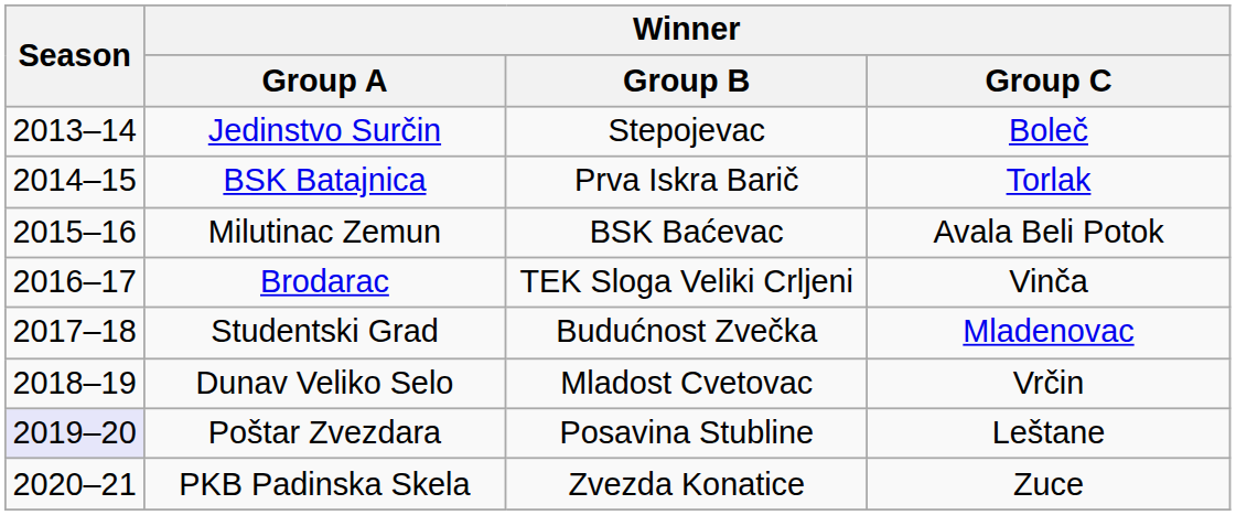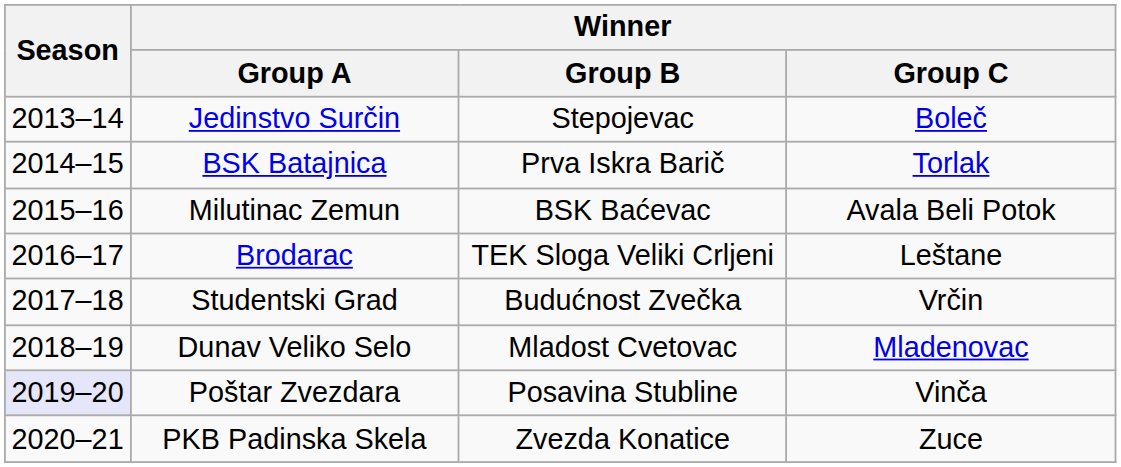 <table class="wikitable sortable" style="text-align:center">
 <tr>
 <th rowspan="2">Season</th>
 <th colspan="3">Winner</th>
 </tr>
 <tr>
 <th width=175>Group A</th>
 <th width=175>Group B</th>
 <th width=175>Group C</th>
 </tr>
 <tr>
 <td>2013–14</td>
 <td><a href='#'>Jedinstvo Surčin</a></td>
 <td>Stepojevac</td>
 <td><a href='#'>Boleč</a></td>
 </tr>
 <tr>
 <td>2014–15</td>
 <td><a href='#'>BSK Batajnica</a></td>
 <td>Prva Iskra Barič</td>
 <td><a href='#'>Torlak</a></td>
 </tr>
 <tr>
 <td>2015–16</td>
 <td>Milutinac Zemun</td>
 <td>BSK Baćevac</td>
 <td>Avala Beli Potok</td>
 </tr>
 <tr>
 <td>2016–17</td>
 <td><a href='#'>Brodarac</a></td>
 <td>TEK Sloga Veliki Crljeni</td>
-<td>Vinča</td>
+<td>Leštane</td>
 </tr>
 <tr>
 <td>2017–18</td>
 <td>Studentski Grad</td>
 <td>Budućnost Zvečka</td>
-<td><a href='#'>Mladenovac</a></td>
+<td>Vrčin</td>
 </tr>
 <tr>
 <td>2018–19</td>
 <td>Dunav Veliko Selo</td>
 <td>Mladost Cvetovac</td>
-<td>Vrčin</td>
+<td><a href='#'>Mladenovac</a></td>
 </tr>
 <tr>
 <td style="background: lavender;">2019–20</td>
 <td>Poštar Zvezdara</td>
 <td>Posavina Stubline</td>
-<td>Leštane</td>
+<td>Vinča</td>
 </tr>
 <tr>
 <td>2020–21</td>
 <td>PKB Padinska Skela</td>
 <td>Zvezda Konatice</td>
 <td>Zuce</td>
 </tr>
 </table>
